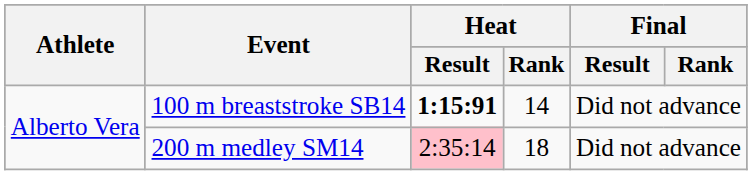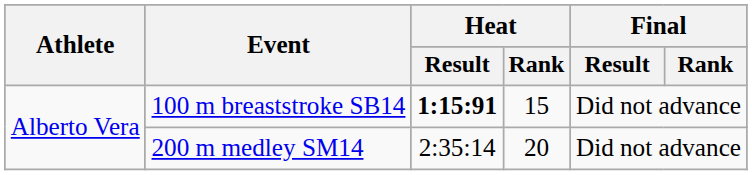 <table class="wikitable" style="font-size:90%">
 <tr>
 <th rowspan="2">Athlete</th>
 <th rowspan="2">Event</th>
 <th colspan=2>Heat</th>
 <th colspan=2>Final</th>
 </tr>
 <tr style="font-size:95%">
 <th>Result</th>
 <th>Rank</th>
 <th>Result</th>
 <th>Rank</th>
 </tr>
 <tr align=center>
 <td align=left rowspan=2><a href='#'>Alberto Vera</a></td>
 <td align=left><a href='#'>100 m breaststroke SB14</a></td>
 <td><strong>1:15:91</strong></td>
-<td>14</td>
+<td>15</td>
 <td colspan=2>Did not advance</td>
 </tr>
 <tr align=center>
 <td align=left><a href='#'>200 m medley SM14</a></td>
-<td style="background: pink;">2:35:14</td>
-<td>18</td>
+<td>2:35:14</td>
+<td>20</td>
 <td colspan=2>Did not advance</td>
 </tr>
 </table>
